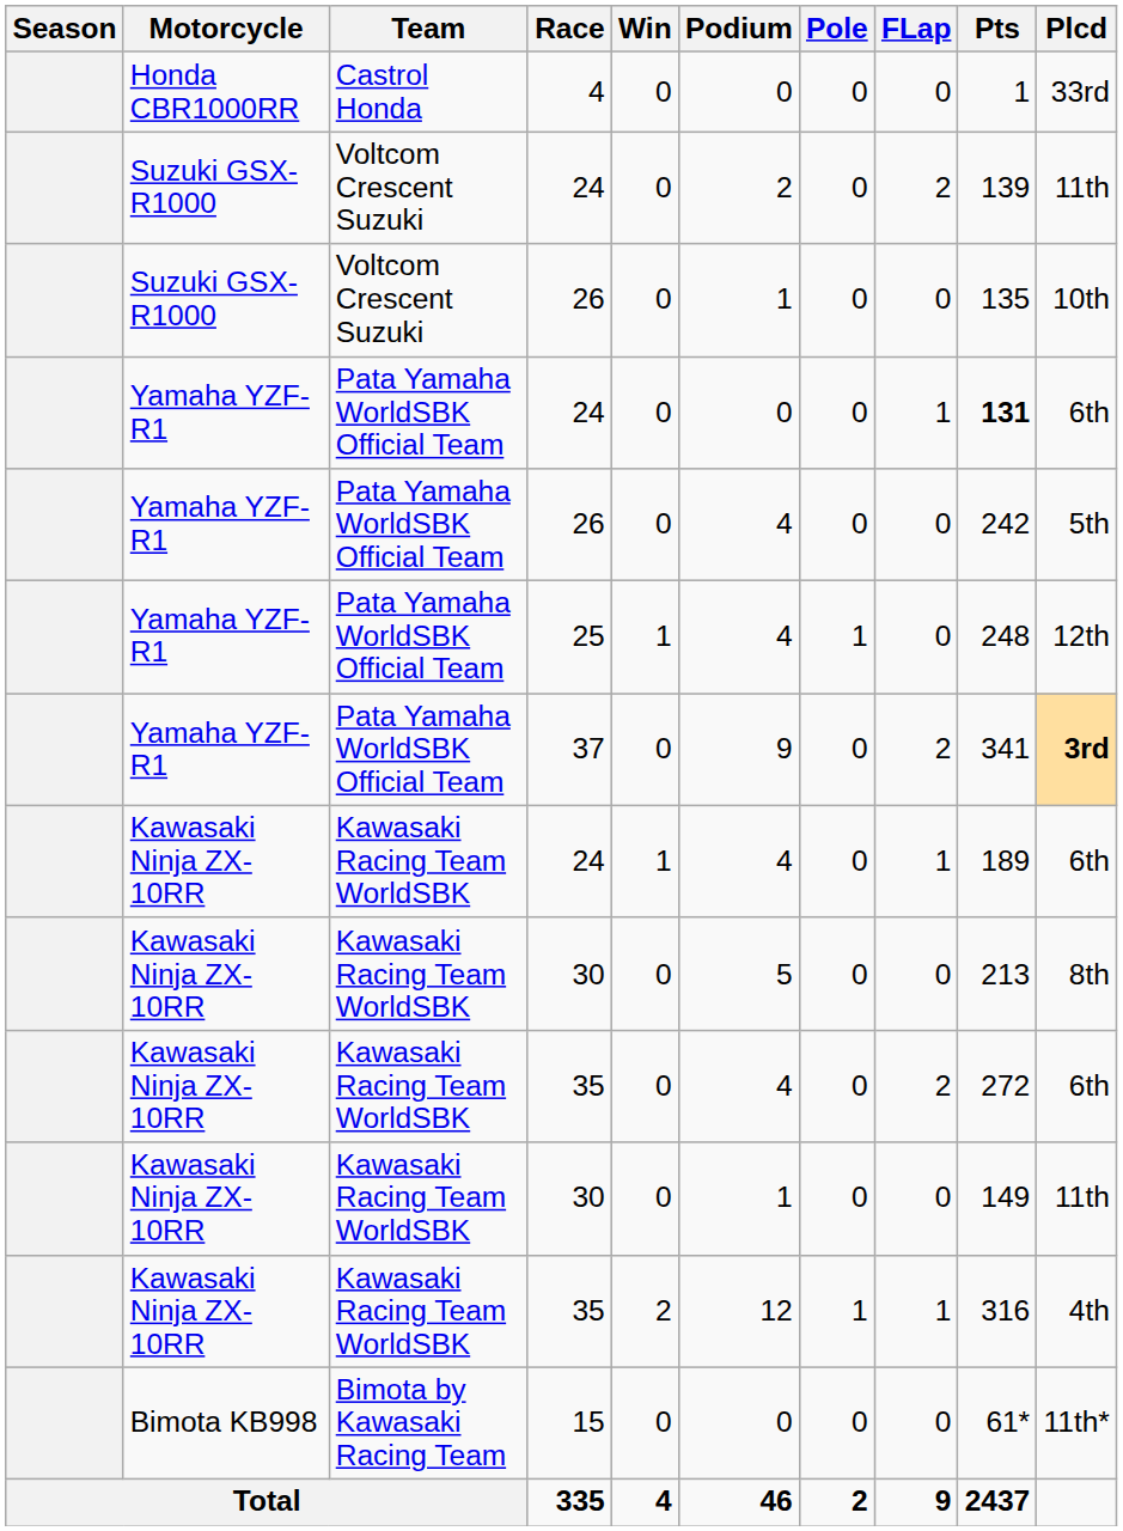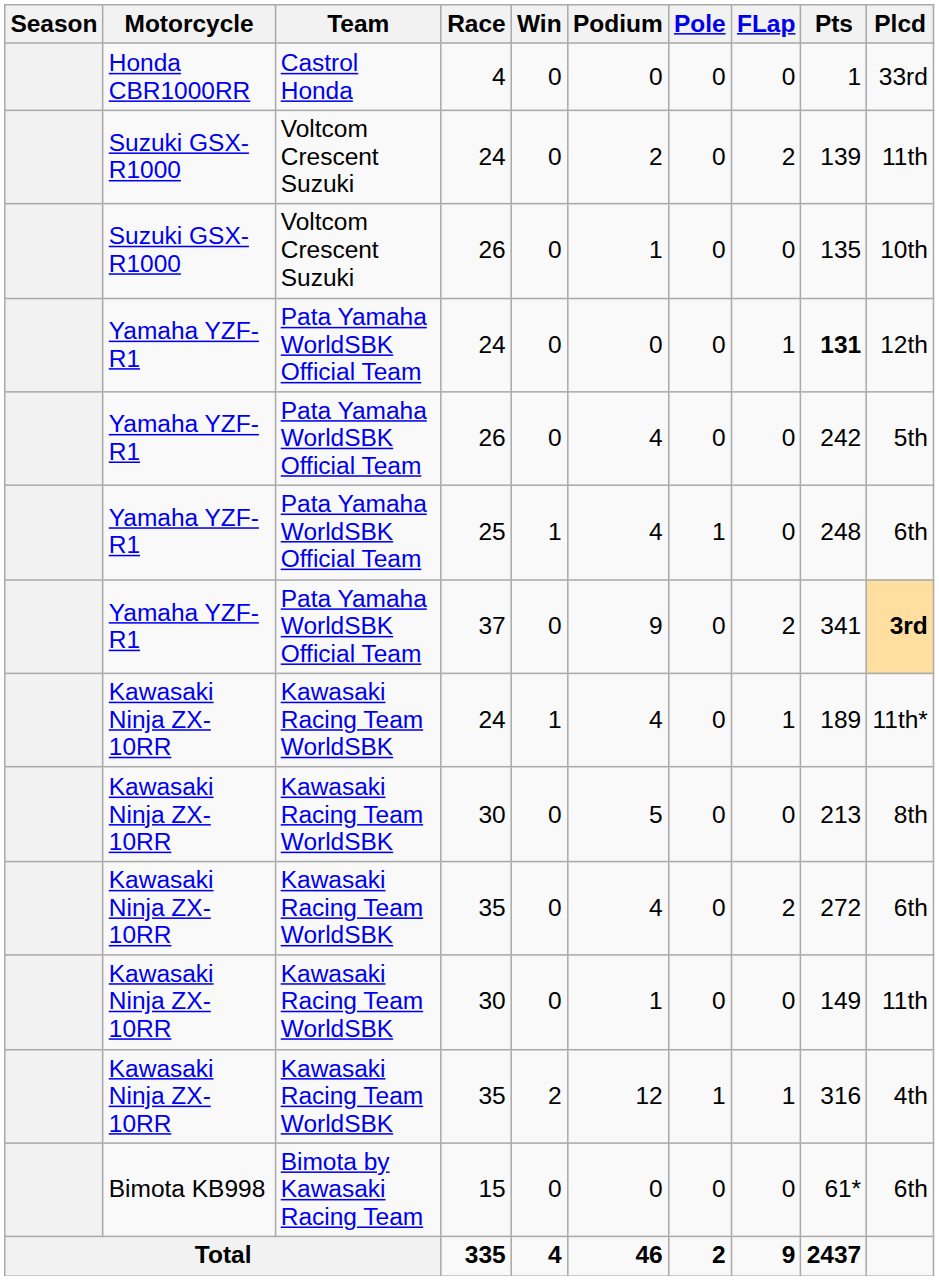 <table class="wikitable" style="text-align:right;">
 <tr>
 <th>Season</th>
 <th>Motorcycle</th>
 <th>Team</th>
 <th>Race</th>
 <th>Win</th>
 <th>Podium</th>
 <th><a href='#'>Pole</a></th>
 <th><a href='#'>FLap</a></th>
 <th>Pts</th>
 <th>Plcd</th>
 </tr>
 <tr>
 <th></th>
 <td style="text-align:left;"><a href='#'>Honda CBR1000RR</a></td>
 <td style="text-align:left;"><a href='#'>Castrol Honda</a></td>
 <td>4</td>
 <td>0</td>
 <td>0</td>
 <td>0</td>
 <td>0</td>
 <td>1</td>
 <td>33rd</td>
 </tr>
 <tr>
 <th></th>
 <td style="text-align:left;"><a href='#'>Suzuki GSX-R1000</a></td>
 <td style="text-align:left;">Voltcom Crescent Suzuki</td>
 <td>24</td>
 <td>0</td>
 <td>2</td>
 <td>0</td>
 <td>2</td>
 <td>139</td>
 <td>11th</td>
 </tr>
 <tr>
 <th></th>
 <td style="text-align:left;"><a href='#'>Suzuki GSX-R1000</a></td>
 <td style="text-align:left;">Voltcom Crescent Suzuki</td>
 <td>26</td>
 <td>0</td>
 <td>1</td>
 <td>0</td>
 <td>0</td>
 <td>135</td>
 <td>10th</td>
 </tr>
 <tr>
 <th></th>
 <td style="text-align:left;"><a href='#'>Yamaha YZF-R1</a></td>
 <td style="text-align:left;"><a href='#'>Pata Yamaha WorldSBK Official Team</a></td>
 <td>24</td>
 <td>0</td>
 <td>0</td>
 <td>0</td>
 <td>1</td>
 <td><strong>131</strong></td>
-<td>6th</td>
+<td>12th</td>
 </tr>
 <tr>
 <th></th>
 <td style="text-align:left;"><a href='#'>Yamaha YZF-R1</a></td>
 <td style="text-align:left;"><a href='#'>Pata Yamaha WorldSBK Official Team</a></td>
 <td>26</td>
 <td>0</td>
 <td>4</td>
 <td>0</td>
 <td>0</td>
 <td>242</td>
 <td>5th</td>
 </tr>
 <tr>
 <th></th>
 <td style="text-align:left;"><a href='#'>Yamaha YZF-R1</a></td>
 <td style="text-align:left;"><a href='#'>Pata Yamaha WorldSBK Official Team</a></td>
 <td>25</td>
 <td>1</td>
 <td>4</td>
 <td>1</td>
 <td>0</td>
 <td>248</td>
-<td>12th</td>
+<td>6th</td>
 </tr>
 <tr>
 <th></th>
 <td style="text-align:left;"><a href='#'>Yamaha YZF-R1</a></td>
 <td style="text-align:left;"><a href='#'>Pata Yamaha WorldSBK Official Team</a></td>
 <td>37</td>
 <td>0</td>
 <td>9</td>
 <td>0</td>
 <td>2</td>
 <td>341</td>
 <td style="background:#FFDF9F;"><strong>3rd</strong></td>
 </tr>
 <tr>
 <th></th>
 <td style="text-align:left;"><a href='#'>Kawasaki Ninja ZX-10RR</a></td>
 <td style="text-align:left;"><a href='#'>Kawasaki Racing Team WorldSBK</a></td>
 <td>24</td>
 <td>1</td>
 <td>4</td>
 <td>0</td>
 <td>1</td>
 <td>189</td>
-<td>6th</td>
+<td>11th*</td>
 </tr>
 <tr>
 <th></th>
 <td style="text-align:left;"><a href='#'>Kawasaki Ninja ZX-10RR</a></td>
 <td style="text-align:left;"><a href='#'>Kawasaki Racing Team WorldSBK</a></td>
 <td>30</td>
 <td>0</td>
 <td>5</td>
 <td>0</td>
 <td>0</td>
 <td>213</td>
 <td>8th</td>
 </tr>
 <tr>
 <th></th>
 <td style="text-align:left;"><a href='#'>Kawasaki Ninja ZX-10RR</a></td>
 <td style="text-align:left;"><a href='#'>Kawasaki Racing Team WorldSBK</a></td>
 <td>35</td>
 <td>0</td>
 <td>4</td>
 <td>0</td>
 <td>2</td>
 <td>272</td>
 <td>6th</td>
 </tr>
 <tr>
 <th></th>
 <td style="text-align:left;"><a href='#'>Kawasaki Ninja ZX-10RR</a></td>
 <td style="text-align:left;"><a href='#'>Kawasaki Racing Team WorldSBK</a></td>
 <td>30</td>
 <td>0</td>
 <td>1</td>
 <td>0</td>
 <td>0</td>
 <td>149</td>
 <td>11th</td>
 </tr>
 <tr>
 <th></th>
 <td style="text-align:left;"><a href='#'>Kawasaki Ninja ZX-10RR</a></td>
 <td style="text-align:left;"><a href='#'>Kawasaki Racing Team WorldSBK</a></td>
 <td>35</td>
 <td>2</td>
 <td>12</td>
 <td>1</td>
 <td>1</td>
 <td>316</td>
 <td>4th</td>
 </tr>
 <tr>
 <th></th>
 <td style="text-align:left;">Bimota KB998</td>
 <td style="text-align:left;"><a href='#'>Bimota by Kawasaki Racing Team</a></td>
 <td>15</td>
 <td>0</td>
 <td>0</td>
 <td>0</td>
 <td>0</td>
 <td>61*</td>
-<td>11th*</td>
+<td>6th</td>
 </tr>
 <tr>
 <th colspan="3">Total</th>
 <td><strong>335</strong></td>
 <td><strong>4</strong></td>
 <td><strong>46</strong></td>
 <td><strong>2</strong></td>
 <td><strong>9</strong></td>
 <td><strong>2437</strong></td>
 <td></td>
 </tr>
 </table>
